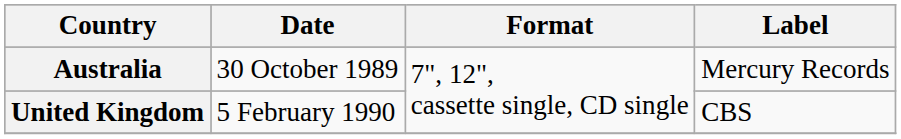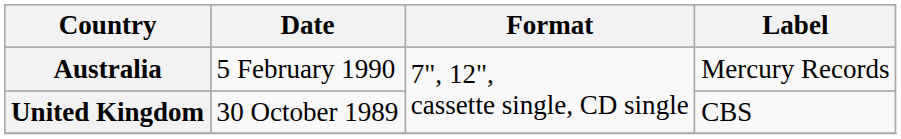 <table class="wikitable plainrowheaders">
 <tr>
 <th scope="col">Country</th>
 <th scope="col">Date</th>
 <th scope="col">Format</th>
 <th scope="col">Label</th>
 </tr>
 <tr>
 <th scope="row">Australia</th>
-<td rowspan="1">30 October 1989</td>
+<td rowspan="1">5 February 1990</td>
 <td rowspan="2">7", 12",<br>cassette single, CD single</td>
 <td rowspan="1">Mercury Records</td>
 </tr>
 <tr>
 <th scope="row">United Kingdom</th>
-<td rowspan="1">5 February 1990</td>
+<td rowspan="1">30 October 1989</td>
 <td rowspan="1">CBS</td>
 </tr>
 <tr>
 </tr>
 </table>
